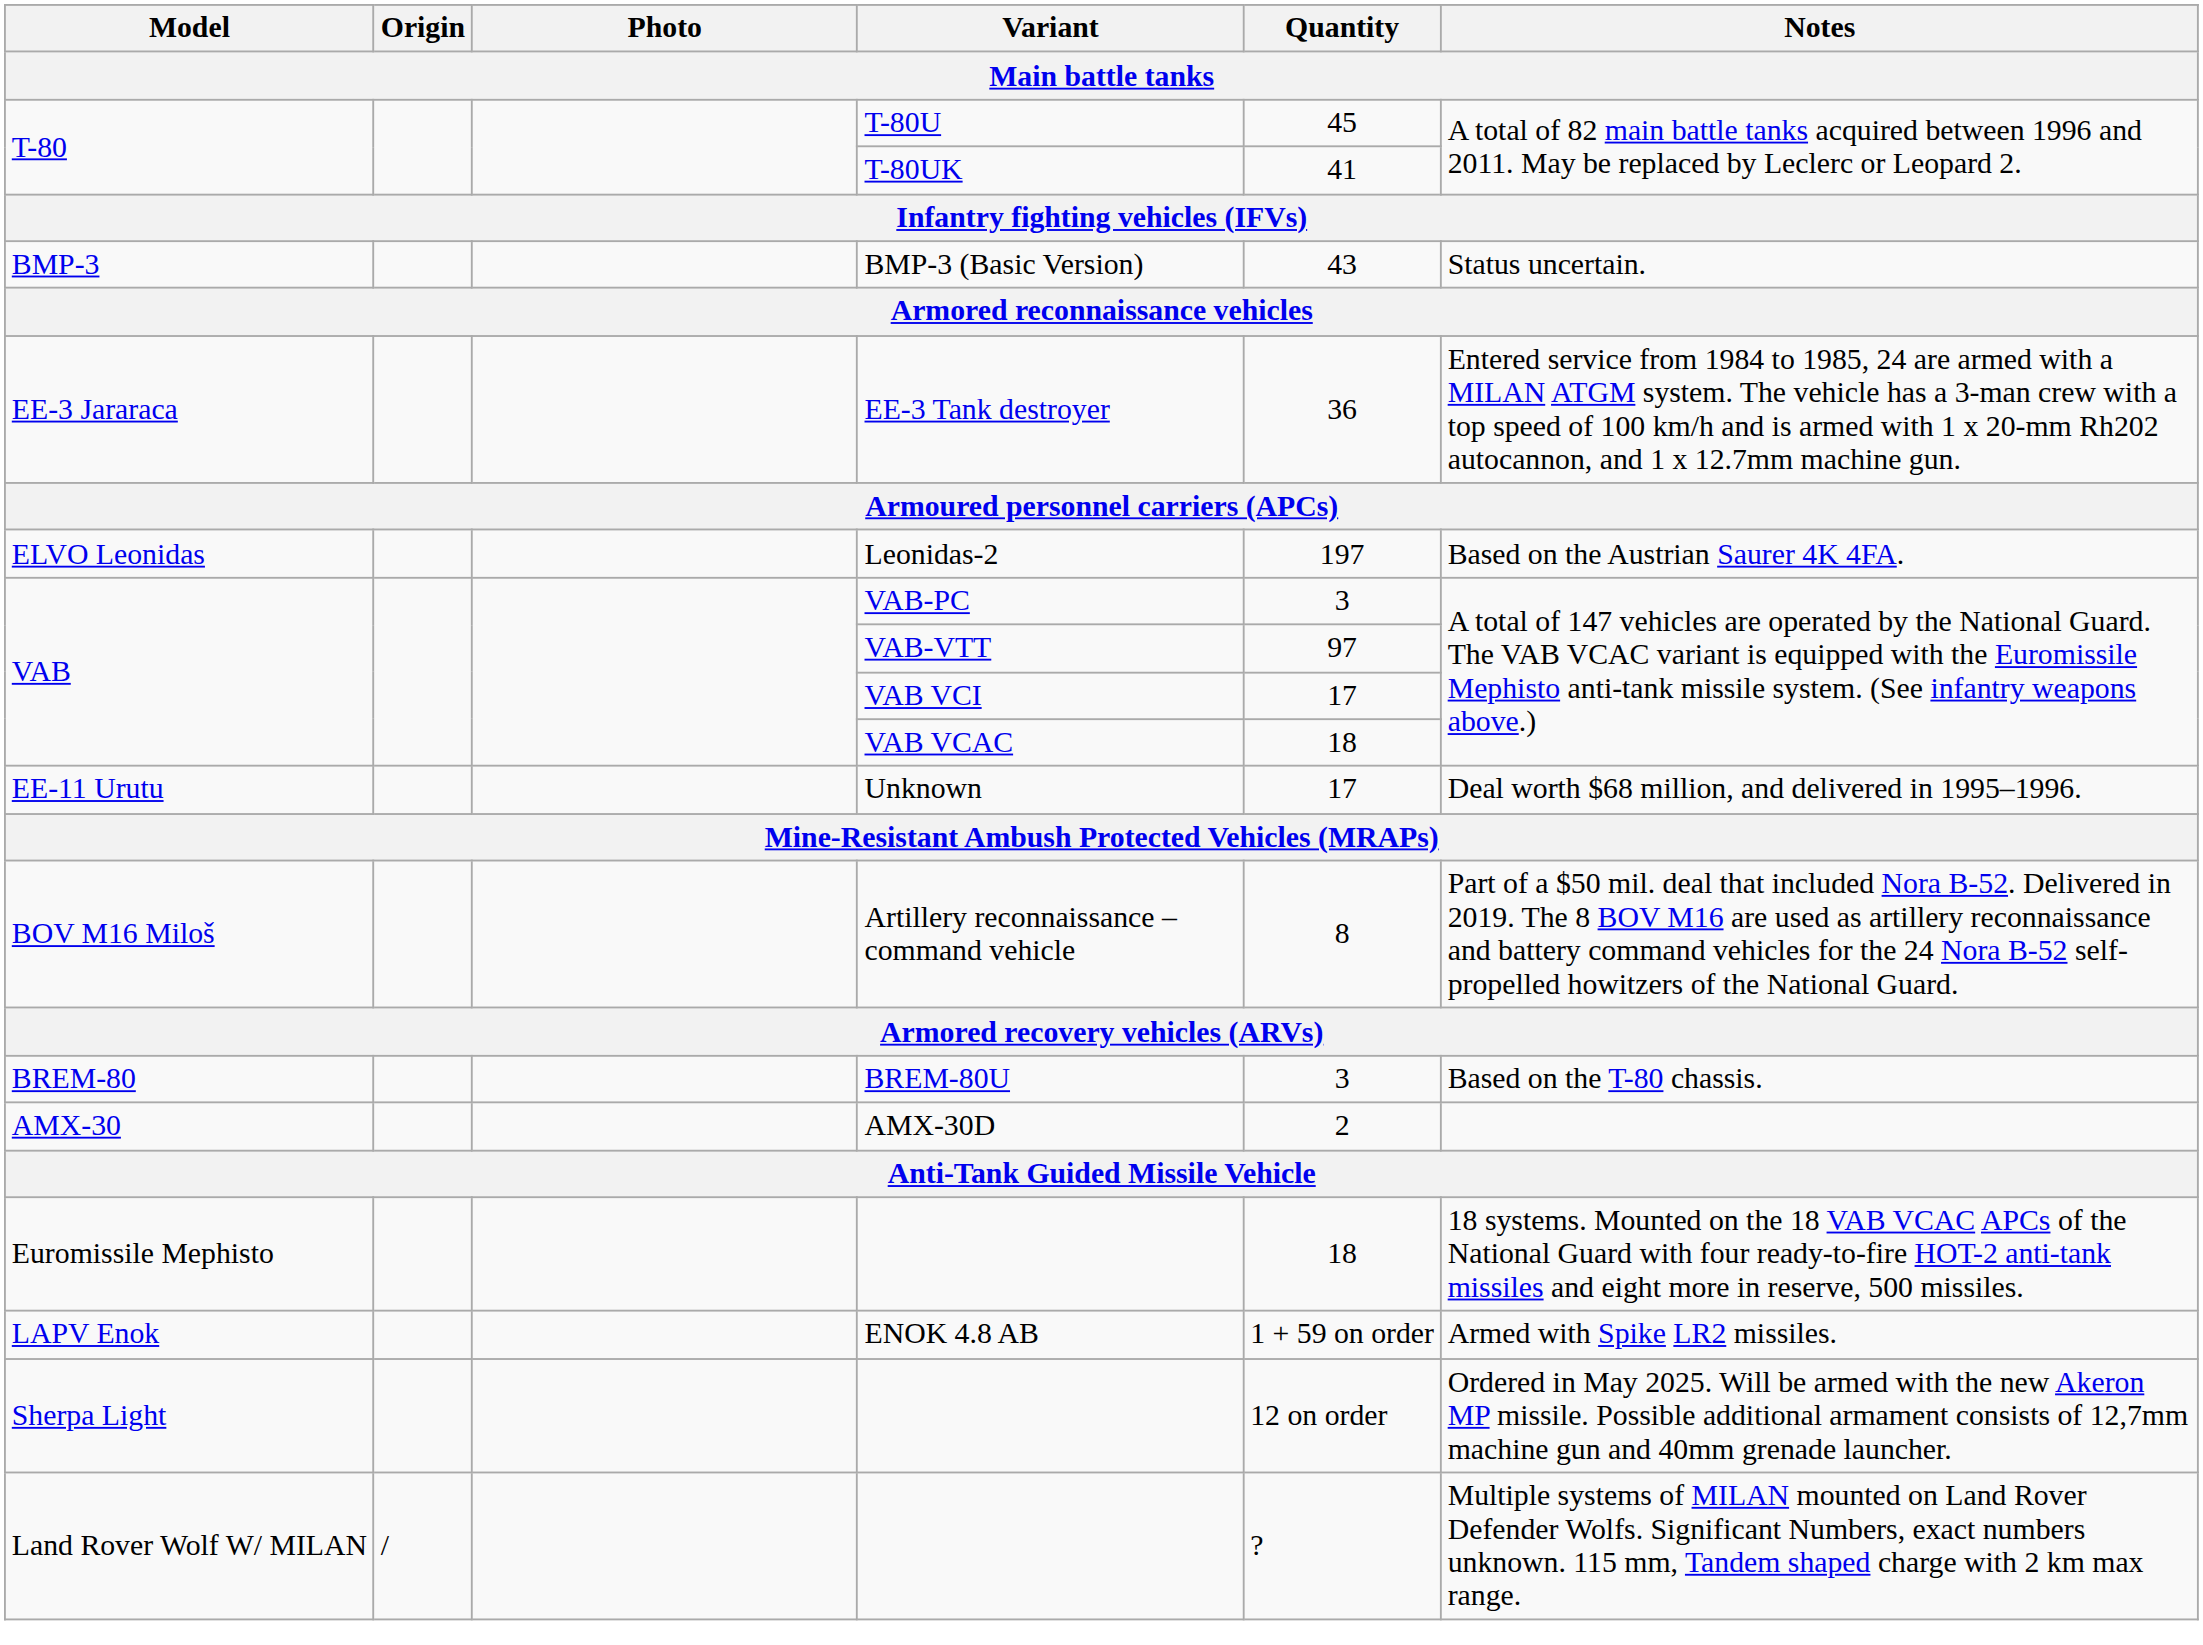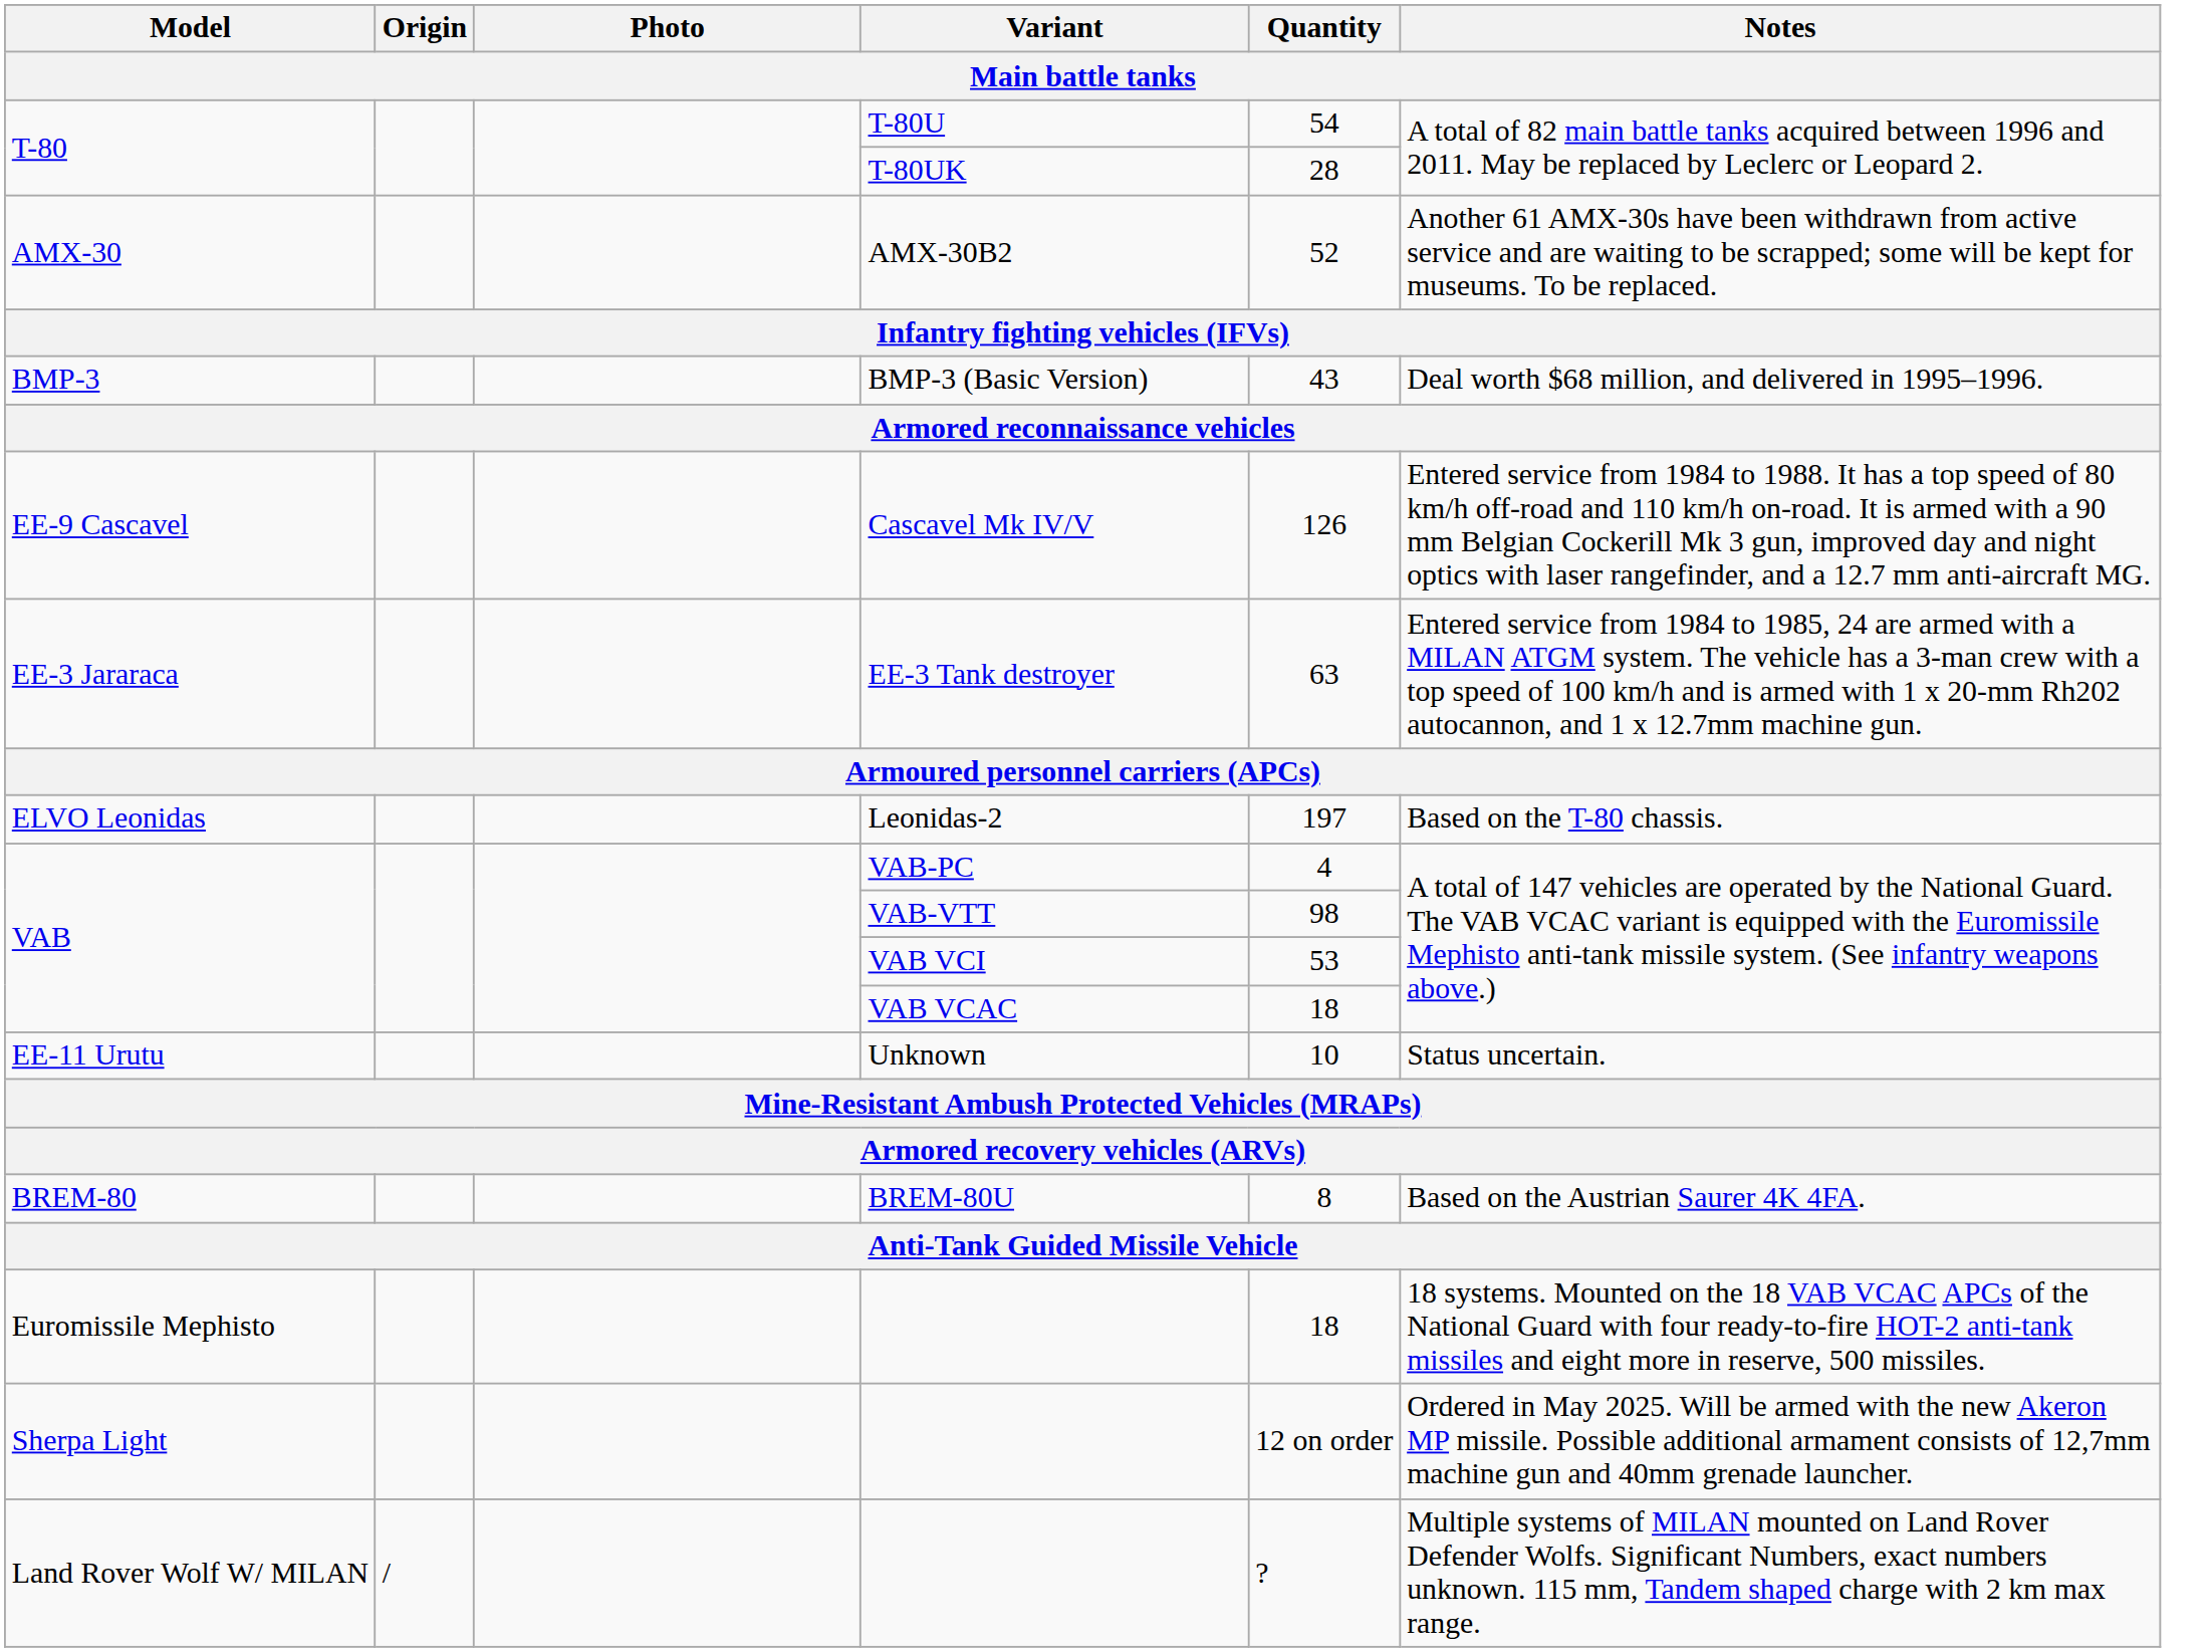 <table class=wikitable>
 <tr>
 <th>Model</th>
 <th>Origin</th>
 <th width=200px>Photo</th>
 <th width=200px>Variant</th>
 <th>Quantity</th>
 <th width=400px>Notes</th>
 </tr>
 <tr>
 <th colspan="6"><a href='#'>Main battle tanks</a></th>
 </tr>
 <tr>
 <td rowspan="2"><a href='#'>T-80</a></td>
 <td rowspan="2"></td>
 <td rowspan="2"></td>
 <td><a href='#'>T-80U</a></td>
-<td align="center">45</td>
+<td align="center">54</td>
 <td rowspan="2">A total of 82 <a href='#'>main battle tanks</a> acquired between 1996 and 2011. May be replaced by Leclerc or Leopard 2.</td>
 </tr>
 <tr>
 <td><a href='#'>T-80UK</a></td>
-<td align="center">41</td>
+<td align="center">28</td>
+</tr>
+<tr>
+<td><a href='#'>AMX-30</a></td>
+<td></td>
+<td></td>
+<td>AMX-30B2</td>
+<td align="center">52</td>
+<td>Another 61 AMX-30s have been withdrawn from active service and are waiting to be scrapped; some will be kept for museums. To be replaced.</td>
 </tr>
 <tr>
 <th colspan="6"><a href='#'>Infantry fighting vehicles (IFVs)</a></th>
 </tr>
 <tr>
 <td><a href='#'>BMP-3</a></td>
 <td></td>
 <td></td>
 <td>BMP-3 (Basic Version)</td>
 <td align="center">43</td>
-<td>Status uncertain.</td>
+<td>Deal worth $68 million, and delivered in 1995–1996.</td>
 </tr>
 <tr>
 <th colspan="6"><a href='#'>Armored reconnaissance vehicles</a></th>
+</tr>
+<tr>
+<td><a href='#'>EE-9 Cascavel</a></td>
+<td></td>
+<td></td>
+<td><a href='#'>Cascavel Mk IV/V</a></td>
+<td align="center">126</td>
+<td>Entered service from 1984 to 1988. It has a top speed of 80 km/h off-road and 110 km/h on-road. It is armed with a 90 mm Belgian Cockerill Mk 3 gun, improved day and night optics with laser rangefinder, and a 12.7 mm anti-aircraft MG.</td>
 </tr>
 <tr>
 <td><a href='#'>EE-3 Jararaca</a></td>
 <td></td>
 <td></td>
 <td><a href='#'>EE-3 Tank destroyer</a></td>
-<td align="center">36</td>
+<td align="center">63</td>
 <td>Entered service from 1984 to 1985, 24 are armed with a <a href='#'>MILAN</a> <a href='#'>ATGM</a> system. The vehicle has a 3-man crew with a top speed of 100 km/h and is armed with 1 x 20-mm Rh202 autocannon, and 1 x 12.7mm machine gun.</td>
 </tr>
 <tr>
 <th colspan="6"><a href='#'>Armoured personnel carriers (APCs)</a></th>
 </tr>
 <tr>
 <td><a href='#'>ELVO Leonidas</a></td>
 <td></td>
 <td></td>
 <td>Leonidas-2</td>
 <td align="center">197</td>
-<td>Based on the Austrian <a href='#'>Saurer 4K 4FA</a>.</td>
+<td>Based on the <a href='#'>T-80</a> chassis.</td>
 </tr>
 <tr>
 <td rowspan="4"><a href='#'>VAB</a></td>
 <td rowspan="4"></td>
 <td rowspan="4"></td>
 <td><a href='#'>VAB-PC</a></td>
-<td align="center">3</td>
+<td align="center">4</td>
 <td rowspan="4">A total of 147 vehicles are operated by the National Guard. The VAB VCAC variant is equipped with the <a href='#'>Euromissile Mephisto</a> anti-tank missile system. (See <a href='#'>infantry weapons above</a>.)</td>
 </tr>
 <tr>
 <td><a href='#'>VAB-VTT</a></td>
-<td align="center">97</td>
+<td align="center">98</td>
 </tr>
 <tr>
 <td><a href='#'>VAB VCI</a></td>
-<td align="center">17</td>
+<td align="center">53</td>
 </tr>
 <tr>
 <td><a href='#'>VAB VCAC</a></td>
 <td align="center">18</td>
 </tr>
 <tr>
 <td><a href='#'>EE-11 Urutu</a></td>
 <td></td>
 <td></td>
 <td>Unknown</td>
-<td align="center">17</td>
-<td>Deal worth $68 million, and delivered in 1995–1996.</td>
+<td align="center">10</td>
+<td>Status uncertain.</td>
 </tr>
 <tr>
 <th colspan="6"><a href='#'>Mine-Resistant Ambush Protected Vehicles (MRAPs)</a></th>
-</tr>
-<tr>
-<td><a href='#'>BOV M16 Miloš</a></td>
-<td></td>
-<td></td>
-<td>Artillery reconnaissance – command vehicle</td>
-<td align="center">8</td>
-<td>Part of a $50 mil. deal that included <a href='#'>Nora B-52</a>. Delivered in 2019. The 8 <a href='#'>BOV M16</a> are used as artillery reconnaissance and battery command vehicles for the 24 <a href='#'>Nora B-52</a> self-propelled howitzers of the National Guard.</td>
 </tr>
 <tr>
 <th colspan="6"><a href='#'>Armored recovery vehicles (ARVs)</a></th>
 </tr>
 <tr>
 <td><a href='#'>BREM-80</a></td>
 <td></td>
 <td></td>
 <td><a href='#'>BREM-80U</a></td>
-<td align="center">3</td>
-<td>Based on the <a href='#'>T-80</a> chassis.</td>
-</tr>
-<tr>
-<td><a href='#'>AMX-30</a></td>
-<td></td>
-<td></td>
-<td>AMX-30D</td>
-<td align="center">2</td>
-<td></td>
+<td align="center">8</td>
+<td>Based on the Austrian <a href='#'>Saurer 4K 4FA</a>.</td>
 </tr>
 <tr>
 <th colspan="6"><a href='#'>Anti-Tank Guided Missile Vehicle</a></th>
 </tr>
 <tr>
 <td>Euromissile Mephisto</td>
 <td></td>
 <td></td>
 <td></td>
 <td align="center">18</td>
 <td>18 systems. Mounted on the 18 <a href='#'>VAB VCAC</a> <a href='#'>APCs</a> of the National Guard with four ready-to-fire <a href='#'>HOT-2 anti-tank missiles</a> and eight more in reserve, 500 missiles.</td>
-</tr>
-<tr>
-<td><a href='#'>LAPV Enok</a></td>
-<td></td>
-<td></td>
-<td>ENOK 4.8 AB</td>
-<td>1 + 59 on order</td>
-<td>Armed with <a href='#'>Spike</a> <a href='#'>LR2</a> missiles.</td>
 </tr>
 <tr>
 <td><a href='#'>Sherpa Light</a></td>
 <td></td>
 <td></td>
 <td></td>
 <td>12 on order</td>
 <td>Ordered in May 2025. Will be armed with the new <a href='#'>Akeron MP</a> missile. Possible additional armament consists of 12,7mm machine gun and 40mm grenade launcher.</td>
 </tr>
 <tr>
 <td>Land Rover Wolf W/ MILAN</td>
 <td> / </td>
 <td></td>
 <td></td>
 <td>?</td>
 <td>Multiple systems of <a href='#'>MILAN</a> mounted on Land Rover Defender Wolfs. Significant Numbers, exact numbers unknown. 115 mm, <a href='#'>Tandem shaped</a> charge with 2 km max range.</td>
 </tr>
 </table>
